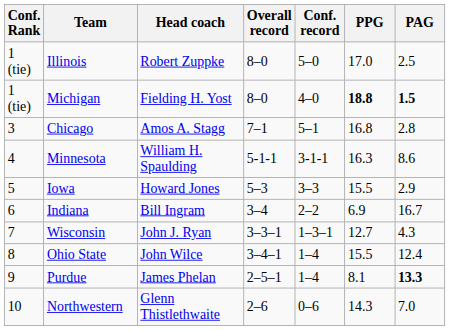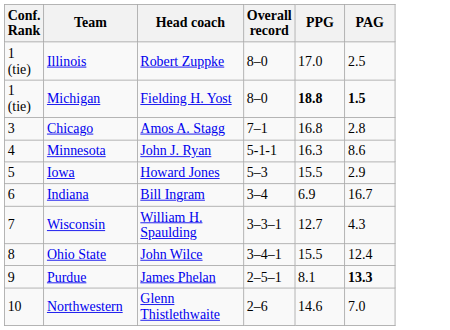 <table class="sortable wikitable">
 <tr>
 <th width="25">Conf. Rank</th>
 <th width="100">Team</th>
 <th width="115">Head coach</th>
 <th width="50">Overall record</th>
-<th width="50">Conf. record</th>
 <th width="50">PPG</th>
 <th width="50">PAG</th>
 </tr>
 <tr align="left" bgcolor="">
 <td>1 (tie)</td>
 <td><a href='#'>Illinois</a></td>
 <td><a href='#'>Robert Zuppke</a></td>
 <td>8–0</td>
-<td>5–0</td>
 <td>17.0</td>
 <td>2.5</td>
 </tr>
 <tr align="left" bgcolor="">
 <td>1 (tie)</td>
 <td><a href='#'>Michigan</a></td>
 <td><a href='#'>Fielding H. Yost</a></td>
 <td>8–0</td>
-<td>4–0</td>
 <td><strong>18.8</strong></td>
 <td><strong>1.5</strong></td>
 </tr>
 <tr align="left" bgcolor="">
 <td>3</td>
 <td><a href='#'>Chicago</a></td>
 <td><a href='#'>Amos A. Stagg</a></td>
 <td>7–1</td>
-<td>5–1</td>
 <td>16.8</td>
 <td>2.8</td>
 </tr>
 <tr align="left" bgcolor="">
 <td>4</td>
 <td><a href='#'>Minnesota</a></td>
-<td><a href='#'>William H. Spaulding</a></td>
+<td><a href='#'>John J. Ryan</a></td>
 <td>5-1-1</td>
-<td>3-1-1</td>
 <td>16.3</td>
 <td>8.6</td>
 </tr>
 <tr align="left" bgcolor="">
 <td>5</td>
 <td><a href='#'>Iowa</a></td>
 <td><a href='#'>Howard Jones</a></td>
 <td>5–3</td>
-<td>3–3</td>
 <td>15.5</td>
 <td>2.9</td>
 </tr>
 <tr align="left" bgcolor="">
 <td>6</td>
 <td><a href='#'>Indiana</a></td>
 <td><a href='#'>Bill Ingram</a></td>
 <td>3–4</td>
-<td>2–2</td>
 <td>6.9</td>
 <td>16.7</td>
 </tr>
 <tr align="left" bgcolor="">
 <td>7</td>
 <td><a href='#'>Wisconsin</a></td>
-<td><a href='#'>John J. Ryan</a></td>
+<td><a href='#'>William H. Spaulding</a></td>
 <td>3–3–1</td>
-<td>1–3–1</td>
 <td>12.7</td>
 <td>4.3</td>
 </tr>
 <tr align="left" bgcolor="">
 <td>8</td>
 <td><a href='#'>Ohio State</a></td>
 <td><a href='#'>John Wilce</a></td>
 <td>3–4–1</td>
-<td>1–4</td>
 <td>15.5</td>
 <td>12.4</td>
 </tr>
 <tr align="left" bgcolor="">
 <td>9</td>
 <td><a href='#'>Purdue</a></td>
 <td><a href='#'>James Phelan</a></td>
 <td>2–5–1</td>
-<td>1–4</td>
 <td>8.1</td>
 <td><strong>13.3</strong></td>
 </tr>
 <tr align="left" bgcolor="">
 <td>10</td>
 <td><a href='#'>Northwestern</a></td>
 <td><a href='#'>Glenn Thistlethwaite</a></td>
 <td>2–6</td>
-<td>0–6</td>
-<td>14.3</td>
+<td>14.6</td>
 <td>7.0</td>
 </tr>
 </table>
